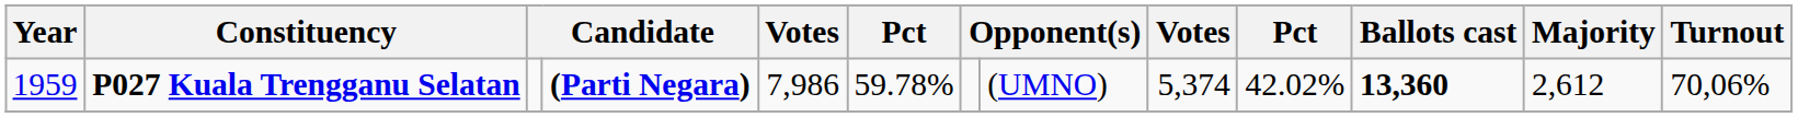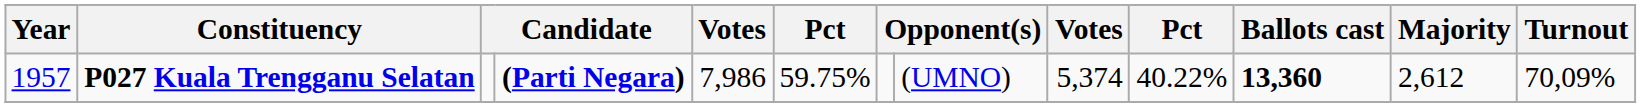 <table class="wikitable" style="margin:0.5em ; font-size:95%">
 <tr>
 <th>Year</th>
 <th>Constituency</th>
 <th colspan=2>Candidate</th>
 <th>Votes</th>
 <th>Pct</th>
 <th colspan=2>Opponent(s)</th>
 <th>Votes</th>
 <th>Pct</th>
 <th>Ballots cast</th>
 <th>Majority</th>
 <th>Turnout</th>
 </tr>
 <tr>
-<td><a href='#'>1959</a></td>
+<td><a href='#'>1957</a></td>
 <td><strong>P027 <a href='#'>Kuala Trengganu Selatan</a></strong></td>
 <td></td>
 <td><strong>   (<a href='#'>Parti Negara</a>)</strong></td>
 <td align="right">7,986</td>
-<td>59.78%</td>
+<td>59.75%</td>
 <td></td>
 <td> (<a href='#'>UMNO</a>)</td>
 <td align="right">5,374</td>
-<td>42.02%</td>
+<td>40.22%</td>
 <td><strong>13,360</strong></td>
 <td>2,612</td>
-<td>70,06%</td>
+<td>70,09%</td>
 </tr>
 <tr>
 </tr>
 </table>
